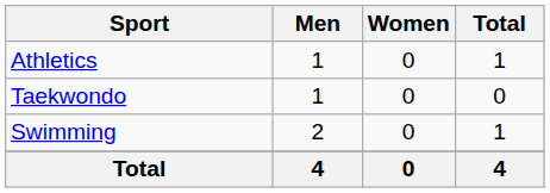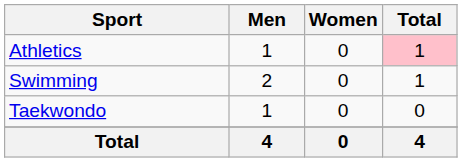 <table class="wikitable sortable" style="text-align:center;">
 <tr>
 <th width=180>Sport</th>
 <th width=55>Men</th>
 <th width=55>Women</th>
 <th width=55>Total</th>
 </tr>
 <tr>
 <td align=left><a href='#'>Athletics</a></td>
 <td>1</td>
 <td>0</td>
+<td style="background: pink;">1</td>
+</tr>
+<tr>
+<td align=left><a href='#'>Swimming</a></td>
+<td>2</td>
+<td>0</td>
 <td>1</td>
 </tr>
 <tr>
 <td align=left><a href='#'>Taekwondo</a></td>
 <td>1</td>
 <td>0</td>
 <td>0</td>
-</tr>
-<tr>
-<td align=left><a href='#'>Swimming</a></td>
-<td>2</td>
-<td>0</td>
-<td>1</td>
 </tr>
 <tr>
 </tr>
 <tr>
 <th>Total</th>
 <th>4</th>
 <th>0</th>
 <th>4</th>
 </tr>
 </table>
